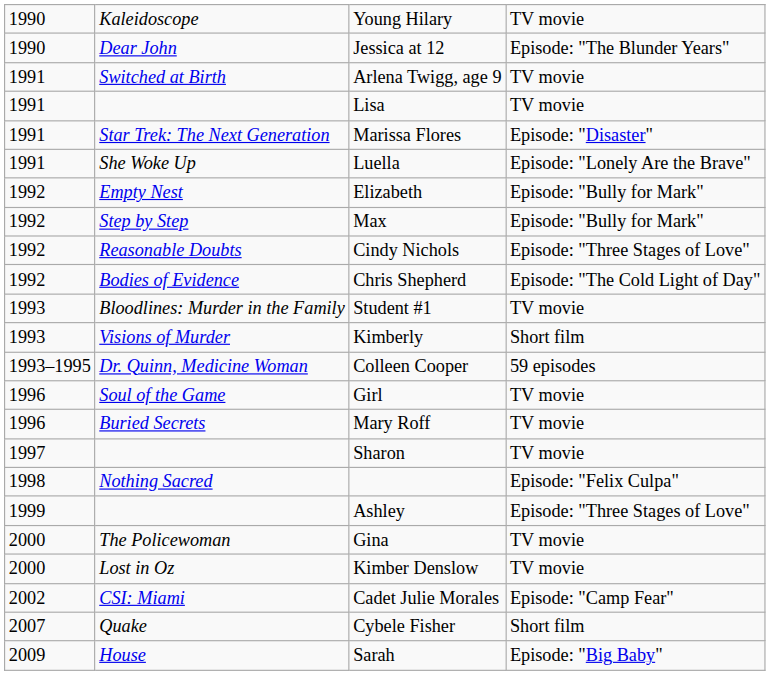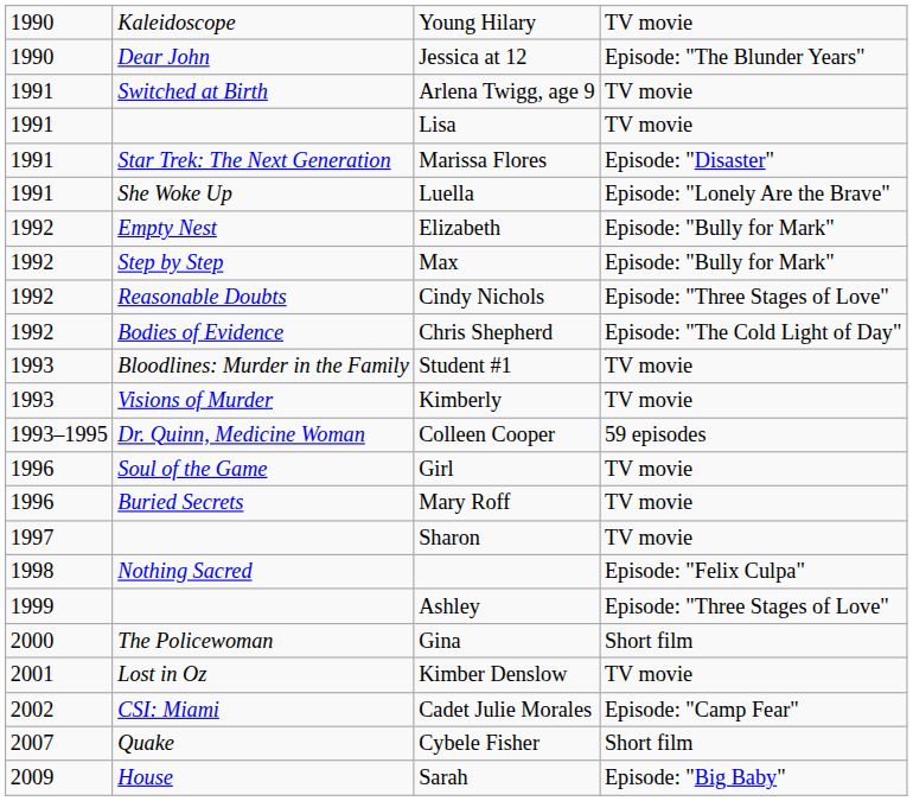 <table class="wikitable sortable">
 <tr>
 <td>1990</td>
 <td><em>Kaleidoscope</em></td>
 <td>Young Hilary</td>
 <td>TV movie</td>
 </tr>
 <tr>
 <td>1990</td>
 <td><em><a href='#'>Dear John</a></em></td>
 <td>Jessica at 12</td>
 <td>Episode: "The Blunder Years"</td>
 </tr>
 <tr>
 <td>1991</td>
 <td><em><a href='#'>Switched at Birth</a></em></td>
 <td>Arlena Twigg, age 9</td>
 <td>TV movie</td>
 </tr>
 <tr>
 <td>1991</td>
 <td><em></em></td>
 <td>Lisa</td>
 <td>TV movie</td>
 </tr>
 <tr>
 <td>1991</td>
 <td><em><a href='#'>Star Trek: The Next Generation</a></em></td>
 <td>Marissa Flores</td>
 <td>Episode: "<a href='#'>Disaster</a>"</td>
 </tr>
 <tr>
 <td>1991</td>
 <td><em>She Woke Up</em></td>
 <td>Luella</td>
 <td>Episode: "Lonely Are the Brave"</td>
 </tr>
 <tr>
 <td>1992</td>
 <td><em><a href='#'>Empty Nest</a></em></td>
 <td>Elizabeth</td>
 <td>Episode: "Bully for Mark"</td>
 </tr>
 <tr>
 <td>1992</td>
 <td><em><a href='#'>Step by Step</a></em></td>
 <td>Max</td>
 <td>Episode: "Bully for Mark"</td>
 </tr>
 <tr>
 <td>1992</td>
 <td><em><a href='#'>Reasonable Doubts</a></em></td>
 <td>Cindy Nichols</td>
 <td>Episode: "Three Stages of Love"</td>
 </tr>
 <tr>
 <td>1992</td>
 <td><em><a href='#'>Bodies of Evidence</a></em></td>
 <td>Chris Shepherd</td>
 <td>Episode: "The Cold Light of Day"</td>
 </tr>
 <tr>
 <td>1993</td>
 <td><em>Bloodlines: Murder in the Family</em></td>
 <td>Student #1</td>
 <td>TV movie</td>
 </tr>
 <tr>
 <td>1993</td>
 <td><em><a href='#'>Visions of Murder</a></em></td>
 <td>Kimberly</td>
-<td>Short film</td>
+<td>TV movie</td>
 </tr>
 <tr>
 <td>1993–1995</td>
 <td><em><a href='#'>Dr. Quinn, Medicine Woman</a></em></td>
 <td>Colleen Cooper</td>
 <td>59 episodes</td>
 </tr>
 <tr>
 <td>1996</td>
 <td><em><a href='#'>Soul of the Game</a></em></td>
 <td>Girl</td>
 <td>TV movie</td>
 </tr>
 <tr>
 <td>1996</td>
 <td><em><a href='#'>Buried Secrets</a></em></td>
 <td>Mary Roff</td>
 <td>TV movie</td>
 </tr>
 <tr>
 <td>1997</td>
 <td><em></em></td>
 <td>Sharon</td>
 <td>TV movie</td>
 </tr>
 <tr>
 <td>1998</td>
 <td><em><a href='#'>Nothing Sacred</a></em></td>
 <td></td>
 <td>Episode: "Felix Culpa"</td>
 </tr>
 <tr>
 <td>1999</td>
 <td><em></em></td>
 <td>Ashley</td>
 <td>Episode: "Three Stages of Love"</td>
 </tr>
 <tr>
 <td>2000</td>
 <td><em>The Policewoman</em></td>
 <td>Gina</td>
-<td>TV movie</td>
+<td>Short film</td>
 </tr>
 <tr>
-<td>2000</td>
+<td>2001</td>
 <td><em>Lost in Oz</em></td>
 <td>Kimber Denslow</td>
 <td>TV movie</td>
 </tr>
 <tr>
 <td>2002</td>
 <td><em><a href='#'>CSI: Miami</a></em></td>
 <td>Cadet Julie Morales</td>
 <td>Episode: "Camp Fear"</td>
 </tr>
 <tr>
 <td>2007</td>
 <td><em>Quake</em></td>
 <td>Cybele Fisher</td>
 <td>Short film</td>
 </tr>
 <tr>
 <td>2009</td>
 <td><em><a href='#'>House</a></em></td>
 <td>Sarah</td>
 <td>Episode: "<a href='#'>Big Baby</a>"</td>
 </tr>
 </table>
